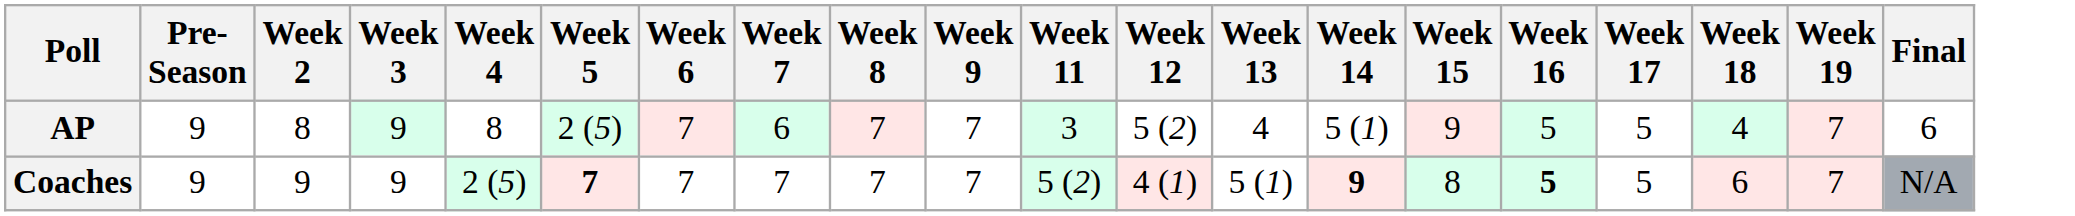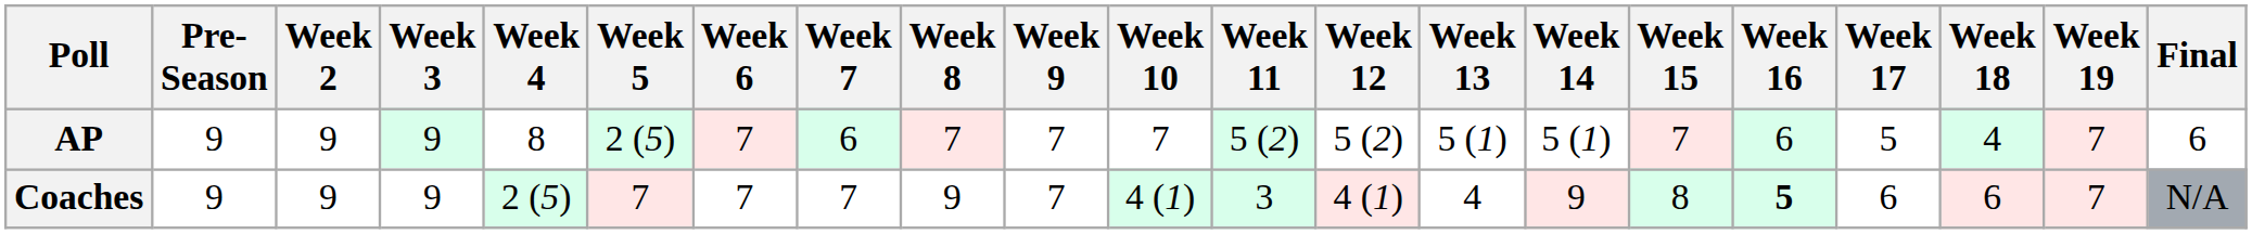 <table class="wikitable" style="white-space:nowrap;font-size:90%">
 <tr>
 <th>Poll</th>
 <th>Pre-<br>Season</th>
 <th>Week<br>2</th>
 <th>Week<br>3</th>
 <th>Week<br>4</th>
 <th>Week<br>5</th>
 <th>Week<br>6</th>
 <th>Week<br>7</th>
 <th>Week<br>8</th>
 <th>Week<br>9</th>
+<th>Week<br>10</th>
 <th>Week<br>11</th>
 <th>Week<br>12</th>
 <th>Week<br>13</th>
 <th>Week<br>14</th>
 <th>Week<br>15</th>
 <th>Week<br>16</th>
 <th>Week<br>17</th>
 <th>Week<br>18</th>
 <th>Week<br>19</th>
 <th>Final</th>
 </tr>
 <tr style="text-align:center;">
 <th>AP</th>
 <td style="background:#FFF;">9</td>
-<td style="background:#FFF;">8</td>
+<td style="background:#FFF;">9</td>
 <td style="background:#D8FFEB;">9</td>
 <td style="background:#FFF;">8</td>
 <td style="background:#D8FFEB;">2 (<em>5</em>)</td>
 <td style="background:#FFE6E6;">7</td>
 <td style="background:#D8FFEB;">6</td>
 <td style="background:#FFE6E6;">7</td>
 <td style="background:#FFF;">7</td>
-<td style="background:#D8FFEB;">3</td>
+<td style="background:#FFF;">7</td>
+<td style="background:#D8FFEB;">5 (<em>2</em>)</td>
 <td style="background:#FFF;">5 (<em>2</em>)</td>
-<td style="background:#FFF;">4</td>
 <td style="background:#FFF;">5 (<em>1</em>)</td>
-<td style="background:#FFE6E6;">9</td>
-<td style="background:#D8FFEB;">5</td>
+<td style="background:#FFF;">5 (<em>1</em>)</td>
+<td style="background:#FFE6E6;">7</td>
+<td style="background:#D8FFEB;">6</td>
 <td style="background:#FFF;">5</td>
 <td style="background:#D8FFEB;">4</td>
 <td style="background:#FFE6E6;">7</td>
 <td style="background:#FFF;">6</td>
 </tr>
 <tr style="text-align:center;">
 <th>Coaches</th>
 <td style="background:#FFF;">9</td>
 <td style="background:#FFF;">9</td>
 <td style="background:#FFF;">9</td>
 <td style="background:#D8FFEB;">2 (<em>5</em>)</td>
-<td style="background:#FFE6E6;"><strong>7</strong></td>
+<td style="background:#FFE6E6;">7</td>
 <td style="background:#FFF;">7</td>
 <td style="background:#FFF;">7</td>
+<td style="background:#FFF;">9</td>
 <td style="background:#FFF;">7</td>
-<td style="background:#FFF;">7</td>
-<td style="background:#D8FFEB;">5 (<em>2</em>)</td>
+<td style="background:#D8FFEB;">4 (<em>1</em>)</td>
+<td style="background:#D8FFEB;">3</td>
 <td style="background:#FFE6E6;">4 (<em>1</em>)</td>
-<td style="background:#FFF;">5 (<em>1</em>)</td>
-<td style="background:#FFE6E6;"><strong>9</strong></td>
+<td style="background:#FFF;">4</td>
+<td style="background:#FFE6E6;">9</td>
 <td style="background:#D8FFEB;">8</td>
 <td style="background:#D8FFEB;"><strong>5</strong></td>
-<td style="background:#FFF;">5</td>
+<td style="background:#FFF;">6</td>
 <td style="background:#FFE6E6;">6</td>
 <td style="background:#FFE6E6;">7</td>
 <td style="background:#a2a9b1;">N/A</td>
 </tr>
 </table>
